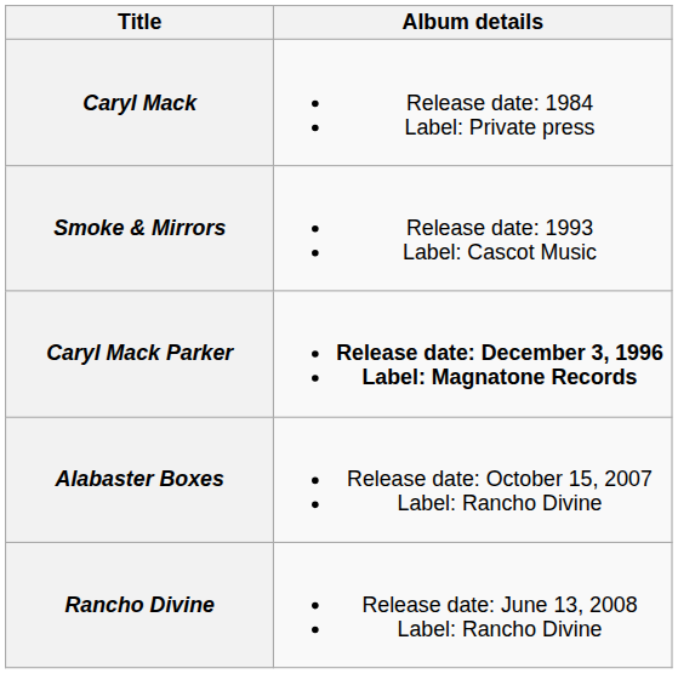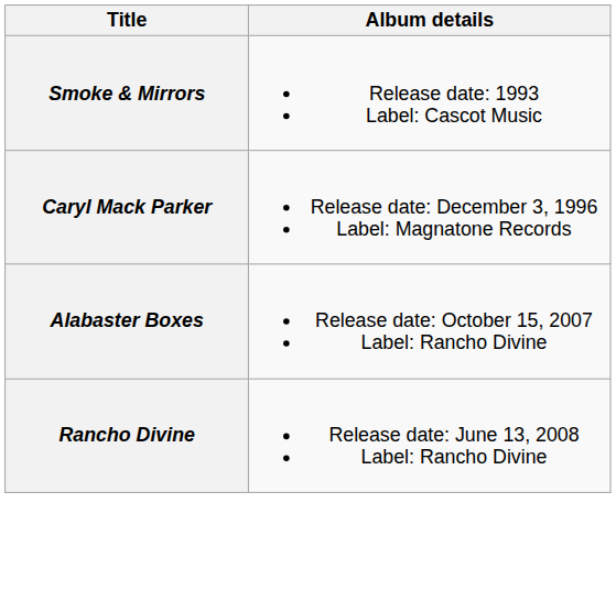 <table class="wikitable plainrowheaders" style="text-align:center;">
 <tr>
 <th style="width:12em;">Title</th>
 <th style="width:18em;">Album details</th>
-</tr>
-<tr>
-<th scope="row"><em>Caryl Mack</em></th>
-<td><br><ul><li>Release date: 1984</li><li>Label: Private press</li></ul></td>
 </tr>
 <tr>
 <th scope="row"><em>Smoke & Mirrors</em></th>
 <td><br><ul><li>Release date: 1993</li><li>Label: Cascot Music</li></ul></td>
 </tr>
 <tr>
 <th scope="row"><em>Caryl Mack Parker</em></th>
-<td><strong><br><ul><li>Release date: December 3, 1996</li><li>Label: Magnatone Records</li></ul></strong></td>
+<td><br><ul><li>Release date: December 3, 1996</li><li>Label: Magnatone Records</li></ul></td>
 </tr>
 <tr>
 <th scope="row"><em>Alabaster Boxes</em></th>
 <td><br><ul><li>Release date: October 15, 2007</li><li>Label: Rancho Divine</li></ul></td>
 </tr>
 <tr>
 <th scope="row"><em>Rancho Divine</em></th>
 <td><br><ul><li>Release date: June 13, 2008</li><li>Label: Rancho Divine</li></ul></td>
 </tr>
 </table>
